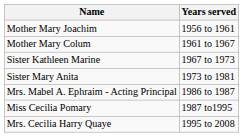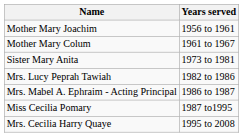 <table class="wikitable">
 <tr>
 <th>Name</th>
 <th>Years served</th>
 </tr>
 <tr>
 <td>Mother Mary Joachim</td>
 <td>1956 to 1961</td>
 </tr>
 <tr>
 <td>Mother Mary Colum</td>
 <td>1961 to 1967</td>
 </tr>
 <tr>
-<td>Sister Kathleen Marine</td>
-<td>1967 to 1973</td>
+<td>Sister Mary Anita</td>
+<td>1973 to 1981</td>
 </tr>
 <tr>
-<td>Sister Mary Anita</td>
-<td>1973 to 1981</td>
+<td>Mrs. Lucy Peprah Tawiah</td>
+<td>1982 to 1986</td>
 </tr>
 <tr>
 <td>Mrs. Mabel A. Ephraim - Acting Principal</td>
 <td>1986 to 1987</td>
 </tr>
 <tr>
 <td>Miss Cecilia Pomary</td>
 <td>1987 to1995</td>
 </tr>
 <tr>
 <td>Mrs. Cecilia Harry Quaye</td>
 <td>1995 to 2008</td>
 </tr>
 </table>
